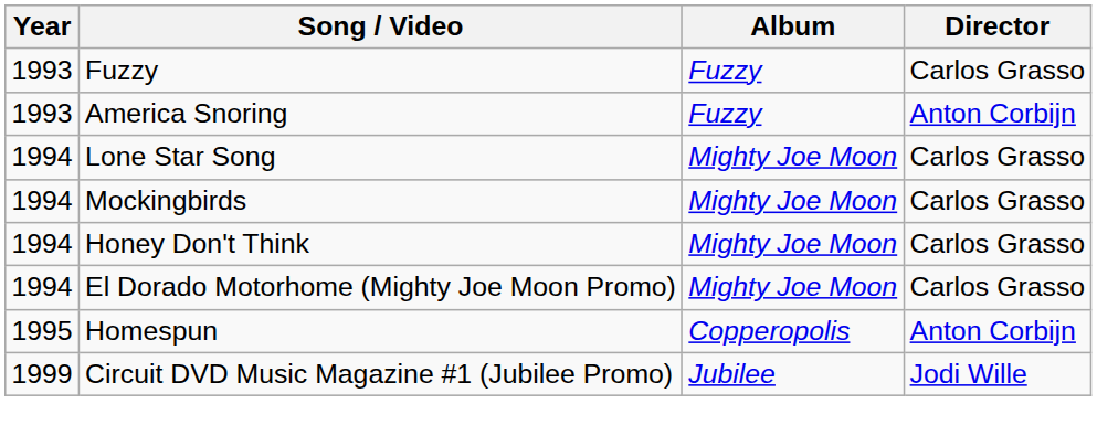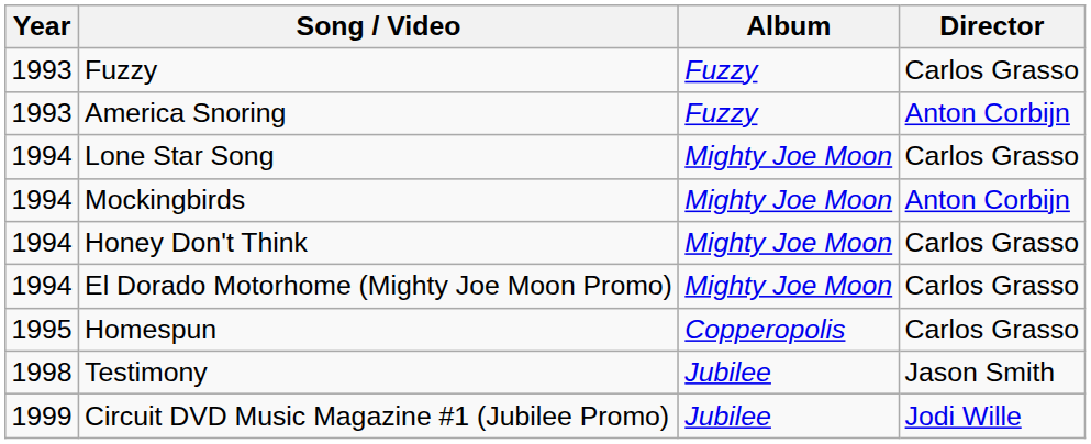 <table class="wikitable">
 <tr>
 <th>Year</th>
 <th>Song / Video</th>
 <th>Album</th>
 <th>Director</th>
 </tr>
 <tr>
 <td>1993</td>
 <td>Fuzzy</td>
 <td><em><a href='#'>Fuzzy</a></em></td>
 <td>Carlos Grasso</td>
 </tr>
 <tr>
 <td>1993</td>
 <td>America Snoring</td>
 <td><em><a href='#'>Fuzzy</a></em></td>
 <td><a href='#'>Anton Corbijn</a></td>
 </tr>
 <tr>
 <td>1994</td>
 <td>Lone Star Song</td>
 <td><em><a href='#'>Mighty Joe Moon</a></em></td>
 <td>Carlos Grasso</td>
 </tr>
 <tr>
 <td>1994</td>
 <td>Mockingbirds</td>
 <td><em><a href='#'>Mighty Joe Moon</a></em></td>
-<td>Carlos Grasso</td>
+<td><a href='#'>Anton Corbijn</a></td>
 </tr>
 <tr>
 <td>1994</td>
 <td>Honey Don't Think</td>
 <td><em><a href='#'>Mighty Joe Moon</a></em></td>
 <td>Carlos Grasso</td>
 </tr>
 <tr>
 <td>1994</td>
 <td>El Dorado Motorhome (Mighty Joe Moon Promo)</td>
 <td><em><a href='#'>Mighty Joe Moon</a></em></td>
 <td>Carlos Grasso</td>
 </tr>
 <tr>
 <td>1995</td>
 <td>Homespun</td>
 <td><em><a href='#'>Copperopolis</a></em></td>
-<td><a href='#'>Anton Corbijn</a></td>
+<td>Carlos Grasso</td>
+</tr>
+<tr>
+<td>1998</td>
+<td>Testimony</td>
+<td><em><a href='#'>Jubilee</a></em></td>
+<td>Jason Smith</td>
 </tr>
 <tr>
 <td>1999</td>
 <td>Circuit DVD Music Magazine #1 (Jubilee Promo)</td>
 <td><em><a href='#'>Jubilee</a></em></td>
 <td><a href='#'>Jodi Wille</a></td>
 </tr>
 </table>
